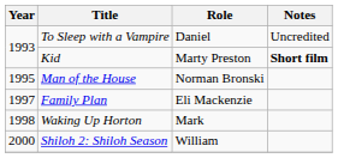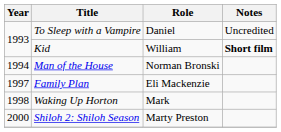 <table class="wikitable">
 <tr>
 <th>Year</th>
 <th>Title</th>
 <th>Role</th>
 <th>Notes</th>
 </tr>
 <tr>
 <td rowspan="2">1993</td>
 <td><em>To Sleep with a Vampire</em></td>
 <td>Daniel</td>
 <td>Uncredited</td>
 </tr>
 <tr>
 <td><em>Kid</em></td>
-<td>Marty Preston</td>
+<td>William</td>
 <td><strong>Short film</strong></td>
 </tr>
 <tr>
-<td>1995</td>
+<td>1994</td>
 <td><em><a href='#'>Man of the House</a></em></td>
 <td>Norman Bronski</td>
 <td></td>
 </tr>
 <tr>
 <td>1997</td>
 <td><em><a href='#'>Family Plan</a></em></td>
 <td>Eli Mackenzie</td>
 <td></td>
 </tr>
 <tr>
 <td>1998</td>
 <td><em>Waking Up Horton</em></td>
 <td>Mark</td>
 <td></td>
 </tr>
 <tr>
 <td>2000</td>
 <td><em><a href='#'>Shiloh 2: Shiloh Season</a></em></td>
-<td>William</td>
+<td>Marty Preston</td>
 <td></td>
 </tr>
 <tr>
 </tr>
 </table>
